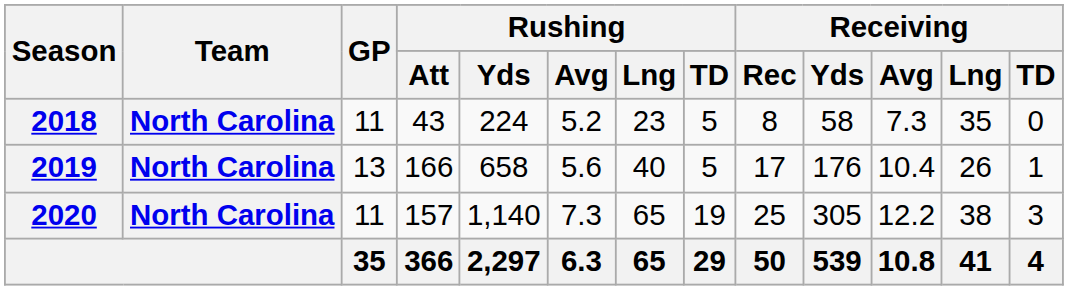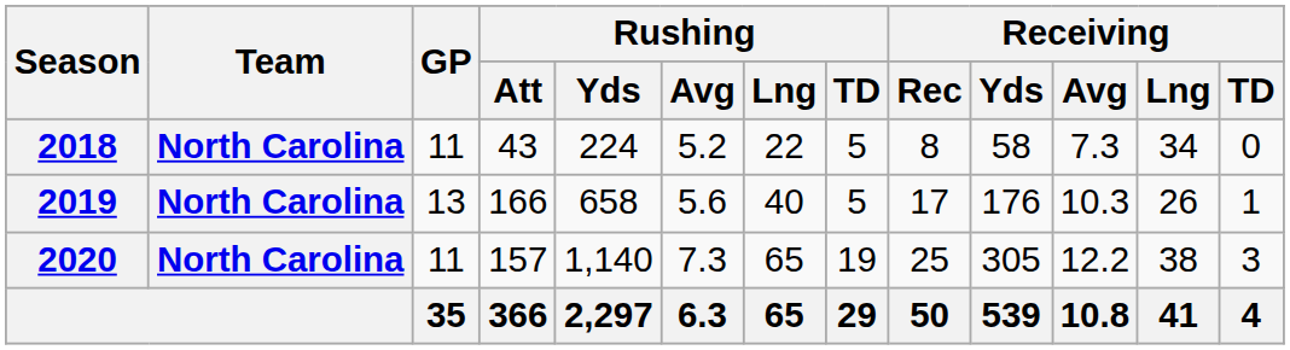 <table class="wikitable" style="text-align:center;">
 <tr>
 <th rowspan="2">Season</th>
 <th rowspan="2">Team</th>
 <th rowspan="2">GP</th>
 <th colspan="5">Rushing</th>
 <th colspan="5">Receiving</th>
 </tr>
 <tr>
 <th>Att</th>
 <th>Yds</th>
 <th>Avg</th>
 <th>Lng</th>
 <th>TD</th>
 <th>Rec</th>
 <th>Yds</th>
 <th>Avg</th>
 <th>Lng</th>
 <th>TD</th>
 </tr>
 <tr>
 <th><a href='#'>2018</a></th>
 <th><a href='#'>North Carolina</a></th>
 <td>11</td>
 <td>43</td>
 <td>224</td>
 <td>5.2</td>
-<td>23</td>
+<td>22</td>
 <td>5</td>
 <td>8</td>
 <td>58</td>
 <td>7.3</td>
-<td>35</td>
+<td>34</td>
 <td>0</td>
 </tr>
 <tr>
 <th><a href='#'>2019</a></th>
 <th><a href='#'>North Carolina</a></th>
 <td>13</td>
 <td>166</td>
 <td>658</td>
 <td>5.6</td>
 <td>40</td>
 <td>5</td>
 <td>17</td>
 <td>176</td>
-<td>10.4</td>
+<td>10.3</td>
 <td>26</td>
 <td>1</td>
 </tr>
 <tr>
 <th><a href='#'>2020</a></th>
 <th><a href='#'>North Carolina</a></th>
 <td>11</td>
 <td>157</td>
 <td>1,140</td>
 <td>7.3</td>
 <td>65</td>
 <td>19</td>
 <td>25</td>
 <td>305</td>
 <td>12.2</td>
 <td>38</td>
 <td>3</td>
 </tr>
 <tr>
 <th colspan="2"></th>
 <th>35</th>
 <th>366</th>
 <th>2,297</th>
 <th>6.3</th>
 <th>65</th>
 <th>29</th>
 <th>50</th>
 <th>539</th>
 <th>10.8</th>
 <th>41</th>
 <th>4</th>
 </tr>
 </table>
